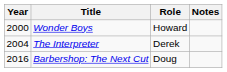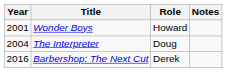 <table class="wikitable sortable">
 <tr>
 <th>Year</th>
 <th>Title</th>
 <th>Role</th>
 <th class="unsortable">Notes</th>
 </tr>
 <tr>
-<td rowspan="1">2000</td>
+<td rowspan="1">2001</td>
 <td><em><a href='#'>Wonder Boys</a></em></td>
 <td>Howard</td>
 <td></td>
 </tr>
 <tr>
 <td>2004</td>
 <td><em><a href='#'>The Interpreter</a></em></td>
-<td>Derek</td>
+<td>Doug</td>
 <td></td>
 </tr>
 <tr>
 <td>2016</td>
 <td><em><a href='#'>Barbershop: The Next Cut</a></em></td>
-<td>Doug</td>
+<td>Derek</td>
 <td></td>
 </tr>
 </table>
